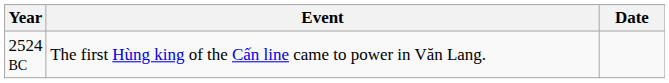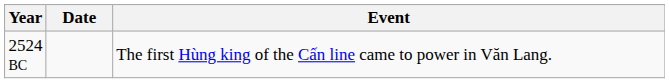 <table class="wikitable" width="100%">
 <tr>
 <th style="width:6%">Year</th>
+<th style="width:10%">Date</th>
 <th>Event</th>
-<th style="width:10%">Date</th>
 </tr>
 <tr>
 <td>2524 <small>BC</small></td>
+<td></td>
 <td>The first <a href='#'>Hùng king</a> of the <a href='#'>Cấn line</a> came to power in Văn Lang.</td>
-<td></td>
 </tr>
 </table>
